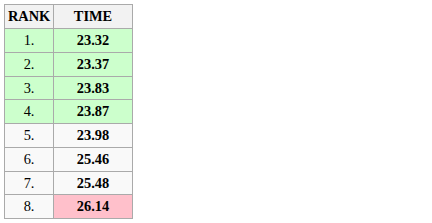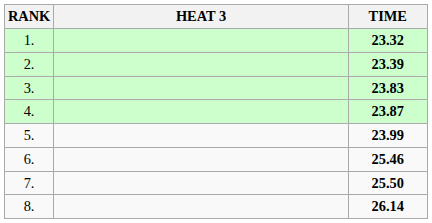 <table class="wikitable" style="border-collapse: collapse; font-size: 90%;">
 <tr>
 <th>RANK</th>
+<th style="width: 20em">HEAT 3</th>
 <th style="width: 5em">TIME</th>
 </tr>
 <tr style="background:#ccffcc;">
 <td align="center">1.</td>
+<td></td>
 <td align="center"><strong>23.32</strong></td>
 </tr>
 <tr style="background:#ccffcc;">
 <td align="center">2.</td>
-<td align="center"><strong>23.37</strong></td>
+<td></td>
+<td align="center"><strong>23.39</strong></td>
 </tr>
 <tr style="background:#ccffcc;">
 <td align="center">3.</td>
+<td></td>
 <td align="center"><strong>23.83</strong></td>
 </tr>
 <tr style="background:#ccffcc;">
 <td align="center">4.</td>
+<td></td>
 <td align="center"><strong>23.87</strong></td>
 </tr>
 <tr>
 <td align="center">5.</td>
-<td align="center"><strong>23.98</strong></td>
+<td></td>
+<td align="center"><strong>23.99</strong></td>
 </tr>
 <tr>
 <td align="center">6.</td>
+<td></td>
 <td align="center"><strong>25.46</strong></td>
 </tr>
 <tr>
 <td align="center">7.</td>
-<td align="center"><strong>25.48</strong></td>
+<td></td>
+<td align="center"><strong>25.50</strong></td>
 </tr>
 <tr>
 <td align="center">8.</td>
-<td align="center" style="background: pink;"><strong>26.14</strong></td>
+<td></td>
+<td align="center"><strong>26.14</strong></td>
 </tr>
 </table>
